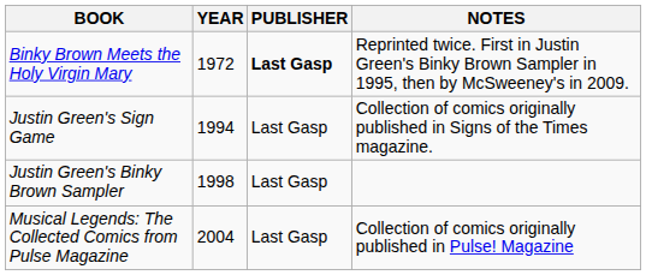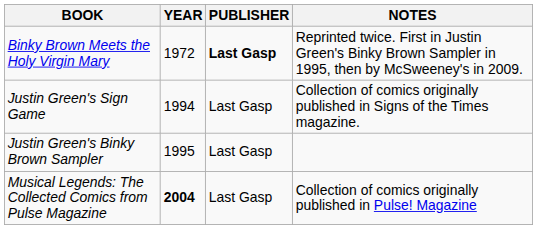 <table class="wikitable">
 <tr>
 <th>BOOK</th>
 <th>YEAR</th>
 <th>PUBLISHER</th>
 <th>NOTES</th>
 </tr>
 <tr>
 <td><em><a href='#'>Binky Brown Meets the Holy Virgin Mary</a></em></td>
 <td>1972</td>
 <td><strong>Last Gasp</strong></td>
 <td>Reprinted twice. First in Justin Green's Binky Brown Sampler in 1995, then by McSweeney's in 2009. </td>
 </tr>
 <tr>
 <td><em>Justin Green's Sign Game</em></td>
 <td>1994</td>
 <td>Last Gasp</td>
 <td>Collection of comics originally published in Signs of the Times magazine. </td>
 </tr>
 <tr>
 <td><em>Justin Green's Binky Brown Sampler</em></td>
-<td>1998</td>
+<td>1995</td>
 <td>Last Gasp</td>
 <td></td>
 </tr>
 <tr>
 <td><em>Musical Legends: The Collected Comics from Pulse Magazine</em></td>
-<td>2004</td>
+<td><strong>2004</strong></td>
 <td>Last Gasp</td>
 <td>Collection of comics originally published in <a href='#'>Pulse! Magazine</a> </td>
 </tr>
 </table>
